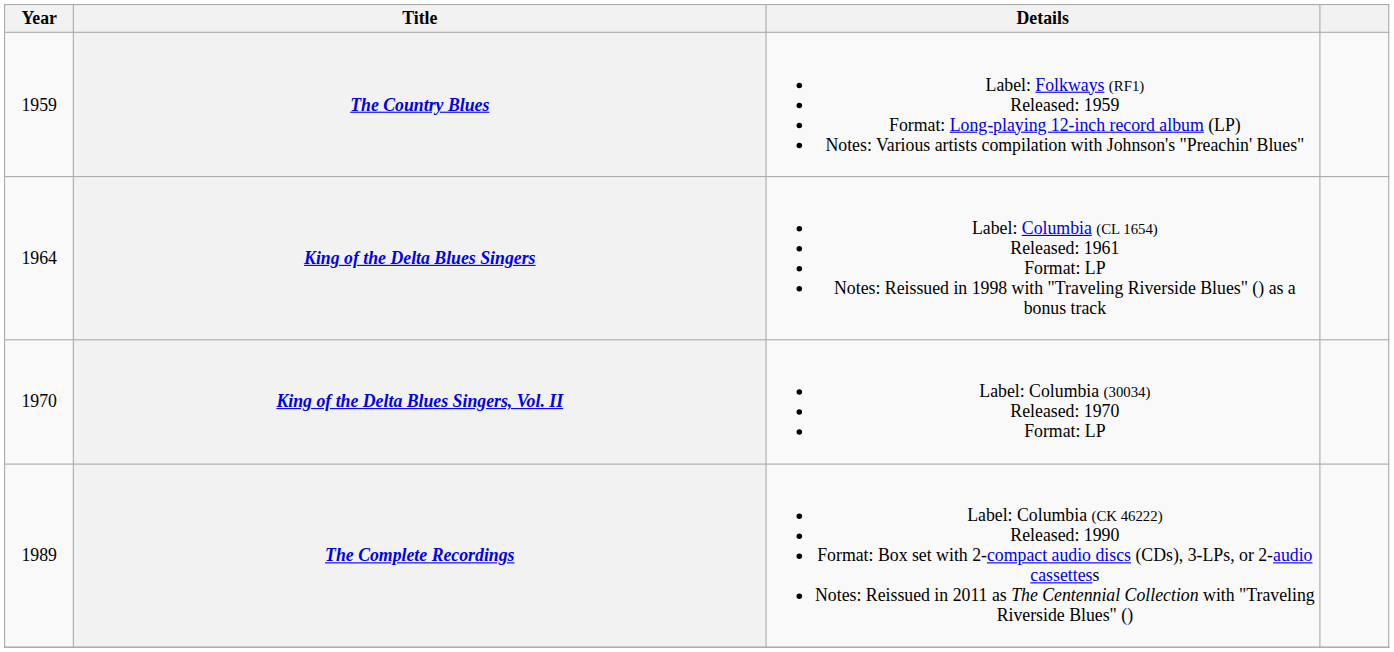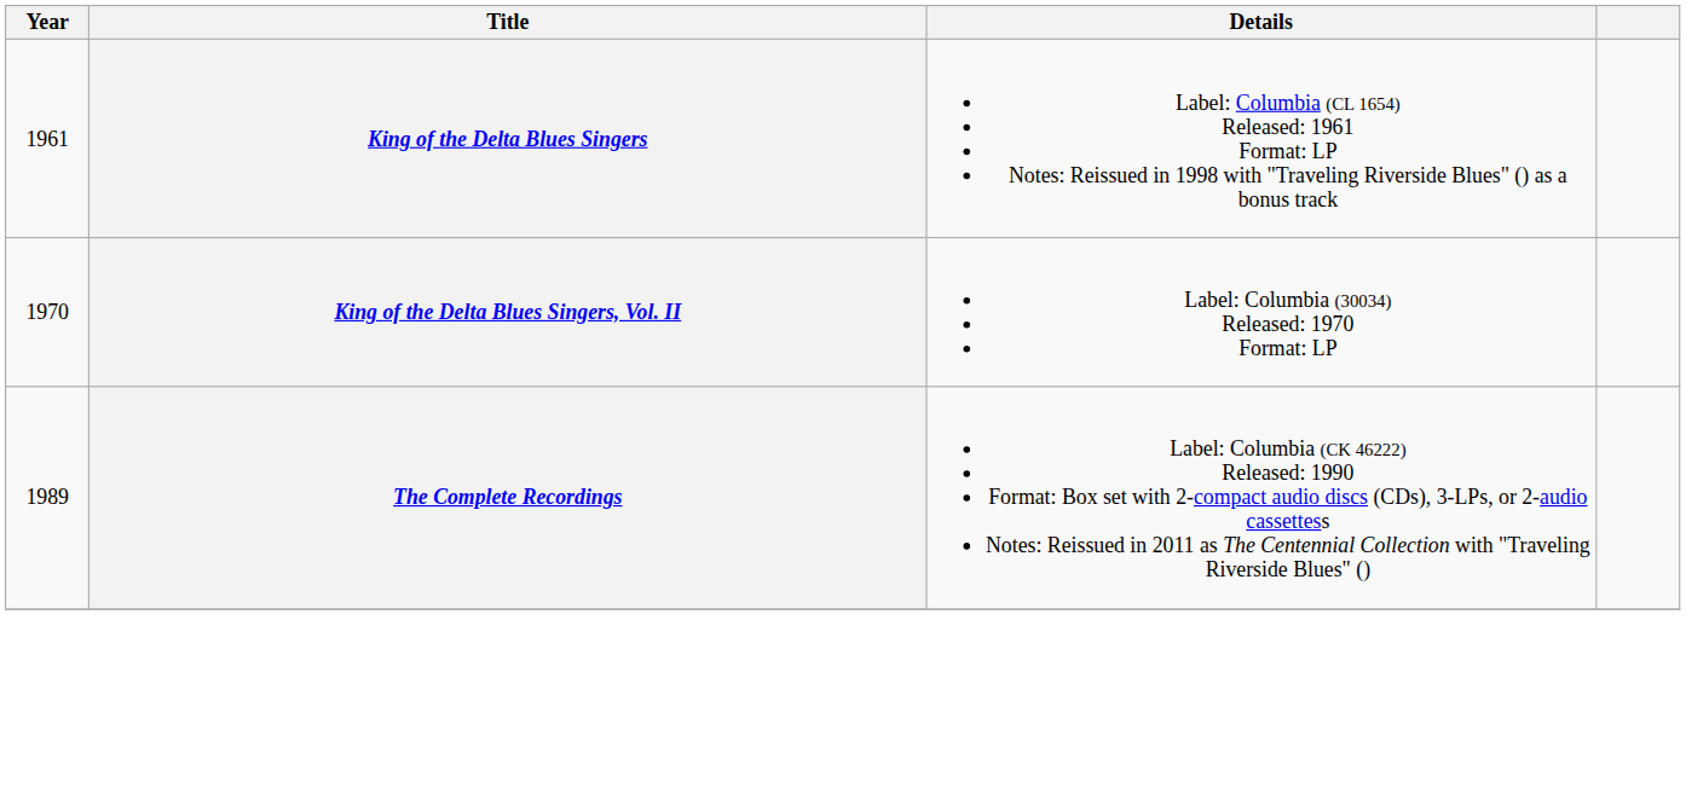 <table class="wikitable plainrowheaders" style="text-align:center;">
 <tr>
 <th scope="col" width=5%>Year</th>
 <th scope="col" width=50%>Title</th>
 <th scope="col" width=40%>Details</th>
 <th scope="col" width=5%></th>
 </tr>
 <tr>
-<td>1959</td>
-<th scope="row"><em><a href='#'>The Country Blues</a></em></th>
-<td><br><ul><li>Label: <a href='#'>Folkways</a> <small>(RF1)</small></li><li>Released: 1959</li><li>Format: <a href='#'>Long-playing 12-inch record album</a> (LP)</li><li>Notes: Various artists compilation with Johnson's "Preachin' Blues"</li></ul></td>
-<td></td>
-</tr>
-<tr>
-<td>1964</td>
+<td>1961</td>
 <th scope="row"><em><a href='#'>King of the Delta Blues Singers</a></em></th>
 <td><br><ul><li>Label: <a href='#'>Columbia</a> <small>(CL 1654)</small></li><li>Released: 1961</li><li>Format: LP</li><li>Notes: Reissued in 1998 with "Traveling Riverside Blues" () as a bonus track</li></ul></td>
 <td></td>
 </tr>
 <tr>
 <td>1970</td>
 <th scope="row"><em><a href='#'>King of the Delta Blues Singers, Vol. II</a></em></th>
 <td><br><ul><li>Label: Columbia <small>(30034)</small></li><li>Released: 1970</li><li>Format: LP</li></ul></td>
 <td></td>
 </tr>
 <tr>
 <td>1989</td>
 <th scope="row"><em><a href='#'>The Complete Recordings</a></em></th>
 <td><br><ul><li>Label: Columbia <small>(CK 46222)</small></li><li>Released: 1990</li><li>Format: Box set with 2-<a href='#'>compact audio discs</a> (CDs), 3-LPs, or 2-<a href='#'>audio cassettes</a>s</li><li>Notes: Reissued in 2011 as <em>The Centennial Collection</em> with "Traveling Riverside Blues" ()</li></ul></td>
 <td></td>
 </tr>
 <tr>
 </tr>
 </table>
